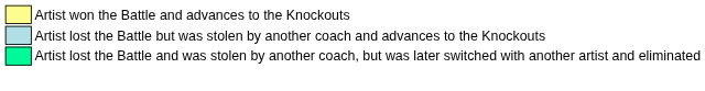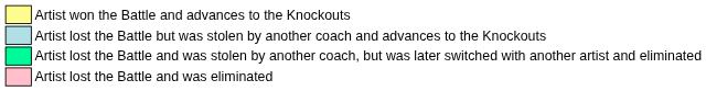 <table class="toccolours" style="font-size: 90%; white-space: nowrap;">
 <tr>
 <td style="background:#fdfc8f; border:1px solid black;">      </td>
 <td>Artist won the Battle and advances to the Knockouts</td>
 </tr>
 <tr>
 <td style="background:#b0e0e6; border:1px solid black;">      </td>
 <td>Artist lost the Battle but was stolen by another coach and advances to the Knockouts</td>
 </tr>
 <tr>
 <td style="background-color:#00fa9a; border: 1px solid black">      </td>
 <td>Artist lost the Battle and was stolen by another coach, but was later switched with another artist and eliminated</td>
 </tr>
+<tr>
+<td style="background:pink; border:1px solid black;">      </td>
+<td>Artist lost the Battle and was eliminated</td>
+</tr>
 </table>
